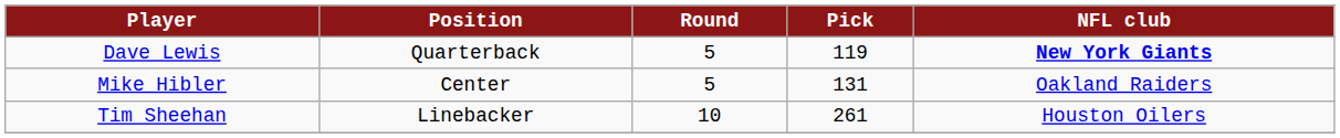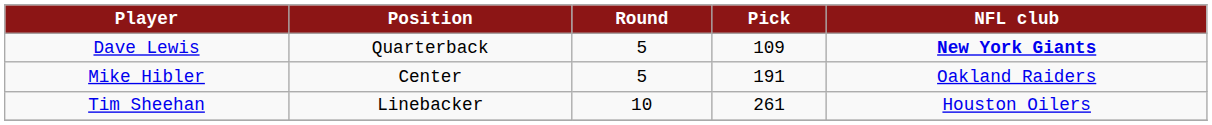 <table class="wikitable" width="70%">
 <tr align="center"  style="background: #8C1515;color:#FFFFFF;">
 <td><strong>Player</strong></td>
 <td><strong>Position</strong></td>
 <td><strong>Round</strong></td>
 <td><strong>Pick</strong></td>
 <td><strong>NFL club</strong></td>
 </tr>
 <tr align="center" bgcolor="">
 <td><a href='#'>Dave Lewis</a></td>
 <td>Quarterback</td>
 <td>5</td>
-<td>119</td>
+<td>109</td>
 <td><strong><a href='#'>New York Giants</a></strong></td>
 </tr>
 <tr align="center" bgcolor="">
 <td><a href='#'>Mike Hibler</a></td>
 <td>Center</td>
 <td>5</td>
-<td>131</td>
+<td>191</td>
 <td><a href='#'>Oakland Raiders</a></td>
 </tr>
 <tr align="center" bgcolor="">
 <td><a href='#'>Tim Sheehan</a></td>
 <td>Linebacker</td>
 <td>10</td>
 <td>261</td>
 <td><a href='#'>Houston Oilers</a></td>
 </tr>
 <tr align="center" bgcolor="">
 </tr>
 </table>
